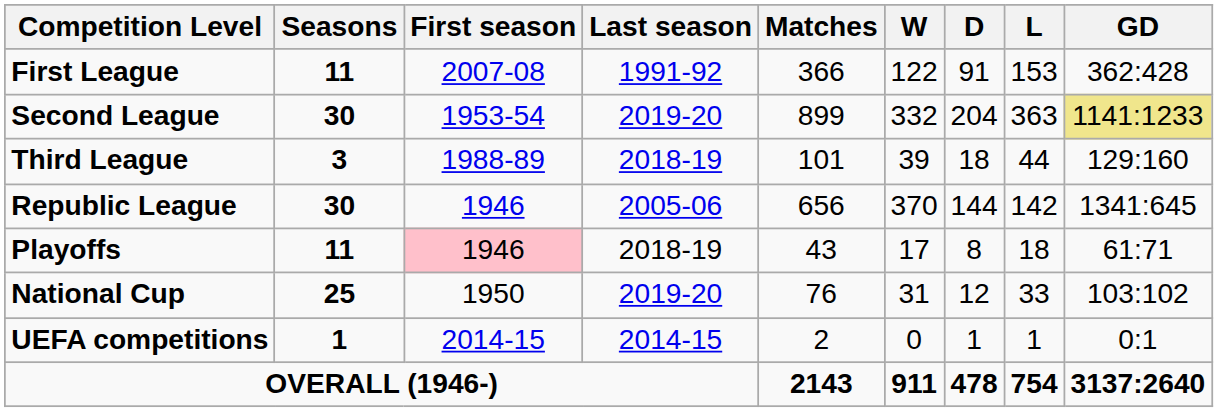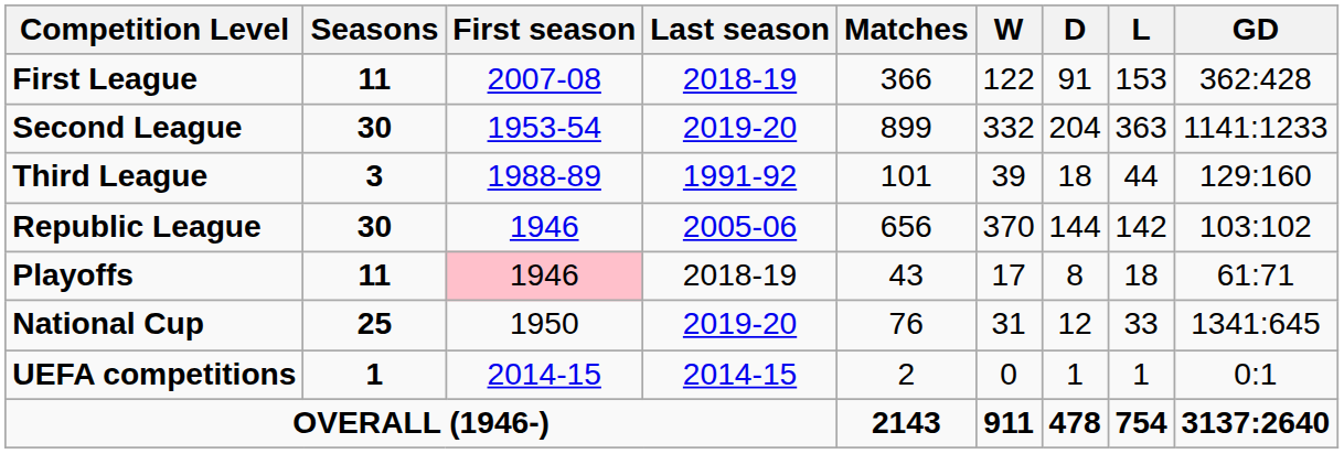 <table class="wikitable" style="text-align:center">
 <tr>
 <th>Competition Level</th>
 <th>Seasons</th>
 <th>First season</th>
 <th>Last season</th>
 <th>Matches</th>
 <th>W</th>
 <th>D</th>
 <th>L</th>
 <th>GD</th>
 </tr>
 <tr>
 <td style="text-align:left;"><strong>First League</strong></td>
 <td><strong>11</strong></td>
 <td><a href='#'>2007-08</a></td>
-<td><a href='#'>1991-92</a></td>
+<td><a href='#'>2018-19</a></td>
 <td>366</td>
 <td>122</td>
 <td>91</td>
 <td>153</td>
 <td>362:428</td>
 </tr>
 <tr>
 <td style="text-align:left;"><strong>Second League</strong></td>
 <td><strong>30</strong></td>
 <td><a href='#'>1953-54</a></td>
 <td><a href='#'>2019-20</a></td>
 <td>899</td>
 <td>332</td>
 <td>204</td>
 <td>363</td>
-<td style="background: khaki;">1141:1233</td>
+<td>1141:1233</td>
 </tr>
 <tr>
 <td style="text-align:left;"><strong>Third League</strong></td>
 <td><strong>3</strong></td>
 <td><a href='#'>1988-89</a></td>
-<td><a href='#'>2018-19</a></td>
+<td><a href='#'>1991-92</a></td>
 <td>101</td>
 <td>39</td>
 <td>18</td>
 <td>44</td>
 <td>129:160</td>
 </tr>
 <tr>
 <td style="text-align:left;"><strong>Republic League</strong></td>
 <td><strong>30</strong></td>
 <td><a href='#'>1946</a></td>
 <td><a href='#'>2005-06</a></td>
 <td>656</td>
 <td>370</td>
 <td>144</td>
 <td>142</td>
-<td>1341:645</td>
+<td>103:102</td>
 </tr>
 <tr>
 <td style="text-align:left;"><strong>Playoffs</strong></td>
 <td><strong>11</strong></td>
 <td style="background: pink;">1946</td>
 <td>2018-19</td>
 <td>43</td>
 <td>17</td>
 <td>8</td>
 <td>18</td>
 <td>61:71</td>
 </tr>
 <tr>
 <td style="text-align:left;"><strong>National Cup</strong></td>
 <td><strong>25</strong></td>
 <td>1950</td>
 <td><a href='#'>2019-20</a></td>
 <td>76</td>
 <td>31</td>
 <td>12</td>
 <td>33</td>
-<td>103:102</td>
+<td>1341:645</td>
 </tr>
 <tr>
 <td style="text-align:left;"><strong>UEFA competitions</strong></td>
 <td><strong>1</strong></td>
 <td><a href='#'>2014-15</a></td>
 <td><a href='#'>2014-15</a></td>
 <td>2</td>
 <td>0</td>
 <td>1</td>
 <td>1</td>
 <td>0:1</td>
 </tr>
 <tr>
 <td colspan="4"><strong>OVERALL (1946-)</strong></td>
 <td><strong>2143</strong></td>
 <td><strong>911</strong></td>
 <td><strong>478</strong></td>
 <td><strong>754</strong></td>
 <td><strong>3137:2640</strong></td>
 </tr>
 </table>
